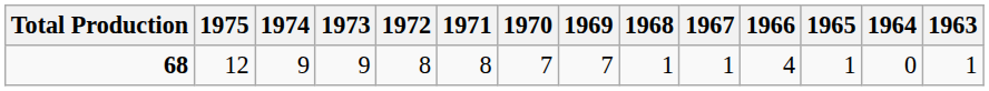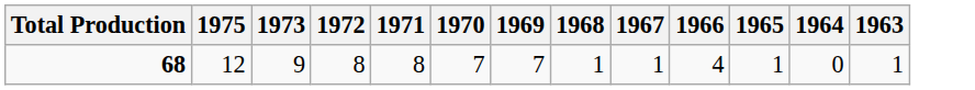 <table class="wikitable" style="text-align: right; font-size: 96%;">
 <tr>
 <th>Total Production</th>
 <th>1975</th>
-<th>1974</th>
 <th>1973</th>
 <th>1972</th>
 <th>1971</th>
 <th>1970</th>
 <th>1969</th>
 <th>1968</th>
 <th>1967</th>
 <th>1966</th>
 <th>1965</th>
 <th>1964</th>
 <th>1963</th>
 </tr>
 <tr>
 <td><strong>68</strong></td>
 <td>12</td>
 <td>9</td>
-<td>9</td>
 <td>8</td>
 <td>8</td>
 <td>7</td>
 <td>7</td>
 <td>1</td>
 <td>1</td>
 <td>4</td>
 <td>1</td>
 <td>0</td>
 <td>1</td>
 </tr>
 </table>
